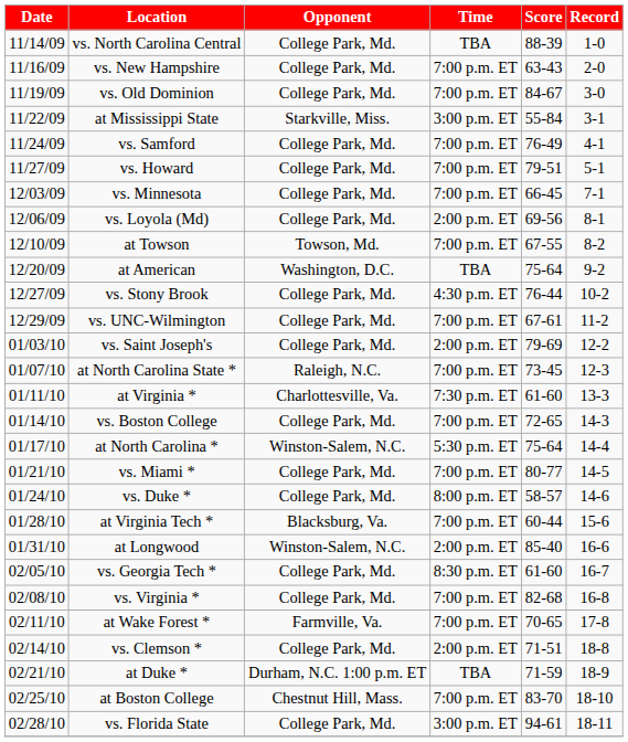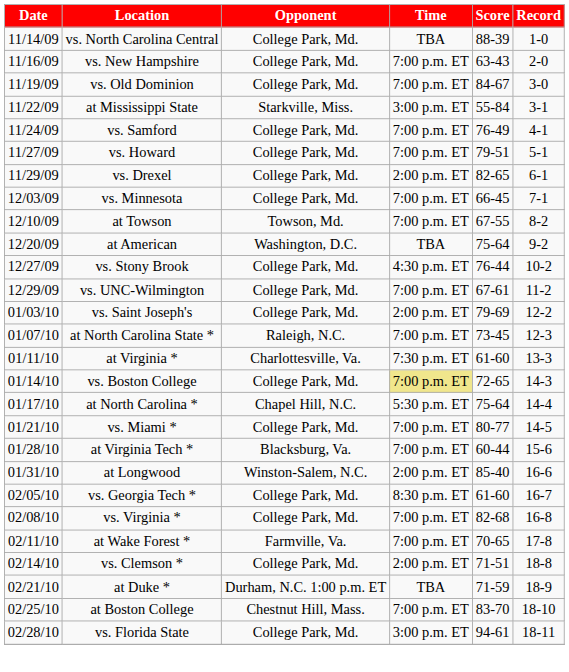 <table class="wikitable" style="text-align:center">
 <tr>
 <th style="background:red;color:#FFFFFF;">Date</th>
 <th style="background:red;color:#FFFFFF;">Location</th>
 <th style="background:red;color:#FFFFFF;">Opponent</th>
 <th style="background:red;color:#FFFFFF;">Time</th>
 <th style="background:red;color:#FFFFFF;">Score</th>
 <th style="background:red;color:#FFFFFF;">Record</th>
 </tr>
 <tr>
 <td>11/14/09</td>
 <td>vs. North Carolina Central</td>
 <td>College Park, Md.</td>
 <td>TBA</td>
 <td>88-39</td>
 <td>1-0</td>
 </tr>
 <tr>
 <td>11/16/09</td>
 <td>vs. New Hampshire</td>
 <td>College Park, Md.</td>
 <td>7:00 p.m. ET</td>
 <td>63-43</td>
 <td>2-0</td>
 </tr>
 <tr>
 <td>11/19/09</td>
 <td>vs. Old Dominion</td>
 <td>College Park, Md.</td>
 <td>7:00 p.m. ET</td>
 <td>84-67</td>
 <td>3-0</td>
 </tr>
 <tr>
 <td>11/22/09</td>
 <td>at Mississippi State</td>
 <td>Starkville, Miss.</td>
 <td>3:00 p.m. ET</td>
 <td>55-84</td>
 <td>3-1</td>
 </tr>
 <tr>
 <td>11/24/09</td>
 <td>vs. Samford</td>
 <td>College Park, Md.</td>
 <td>7:00 p.m. ET</td>
 <td>76-49</td>
 <td>4-1</td>
 </tr>
 <tr>
 <td>11/27/09</td>
 <td>vs. Howard</td>
 <td>College Park, Md.</td>
 <td>7:00 p.m. ET</td>
 <td>79-51</td>
 <td>5-1</td>
 </tr>
 <tr>
+<td>11/29/09</td>
+<td>vs. Drexel</td>
+<td>College Park, Md.</td>
+<td>2:00 p.m. ET</td>
+<td>82-65</td>
+<td>6-1</td>
+</tr>
+<tr>
 <td>12/03/09</td>
 <td>vs. Minnesota</td>
 <td>College Park, Md.</td>
 <td>7:00 p.m. ET</td>
 <td>66-45</td>
 <td>7-1</td>
-</tr>
-<tr>
-<td>12/06/09</td>
-<td>vs. Loyola (Md)</td>
-<td>College Park, Md.</td>
-<td>2:00 p.m. ET</td>
-<td>69-56</td>
-<td>8-1</td>
 </tr>
 <tr>
 <td>12/10/09</td>
 <td>at Towson</td>
 <td>Towson, Md.</td>
 <td>7:00 p.m. ET</td>
 <td>67-55</td>
 <td>8-2</td>
 </tr>
 <tr>
 <td>12/20/09</td>
 <td>at American</td>
 <td>Washington, D.C.</td>
 <td>TBA</td>
 <td>75-64</td>
 <td>9-2</td>
 </tr>
 <tr>
 <td>12/27/09</td>
 <td>vs. Stony Brook</td>
 <td>College Park, Md.</td>
 <td>4:30 p.m. ET</td>
 <td>76-44</td>
 <td>10-2</td>
 </tr>
 <tr>
 <td>12/29/09</td>
 <td>vs. UNC-Wilmington</td>
 <td>College Park, Md.</td>
 <td>7:00 p.m. ET</td>
 <td>67-61</td>
 <td>11-2</td>
 </tr>
 <tr>
 <td>01/03/10</td>
 <td>vs. Saint Joseph's</td>
 <td>College Park, Md.</td>
 <td>2:00 p.m. ET</td>
 <td>79-69</td>
 <td>12-2</td>
 </tr>
 <tr>
 <td>01/07/10</td>
 <td>at North Carolina State *</td>
 <td>Raleigh, N.C.</td>
 <td>7:00 p.m. ET</td>
 <td>73-45</td>
 <td>12-3</td>
 </tr>
 <tr>
 <td>01/11/10</td>
 <td>at Virginia *</td>
 <td>Charlottesville, Va.</td>
 <td>7:30 p.m. ET</td>
 <td>61-60</td>
 <td>13-3</td>
 </tr>
 <tr>
 <td>01/14/10</td>
 <td>vs. Boston College</td>
 <td>College Park, Md.</td>
-<td>7:00 p.m. ET</td>
+<td style="background: khaki;">7:00 p.m. ET</td>
 <td>72-65</td>
 <td>14-3</td>
 </tr>
 <tr>
 <td>01/17/10</td>
 <td>at North Carolina *</td>
-<td>Winston-Salem, N.C.</td>
+<td>Chapel Hill, N.C.</td>
 <td>5:30 p.m. ET</td>
 <td>75-64</td>
 <td>14-4</td>
 </tr>
 <tr>
 <td>01/21/10</td>
 <td>vs. Miami *</td>
 <td>College Park, Md.</td>
 <td>7:00 p.m. ET</td>
 <td>80-77</td>
 <td>14-5</td>
-</tr>
-<tr>
-<td>01/24/10</td>
-<td>vs. Duke *</td>
-<td>College Park, Md.</td>
-<td>8:00 p.m. ET</td>
-<td>58-57</td>
-<td>14-6</td>
 </tr>
 <tr>
 <td>01/28/10</td>
 <td>at Virginia Tech *</td>
 <td>Blacksburg, Va.</td>
 <td>7:00 p.m. ET</td>
 <td>60-44</td>
 <td>15-6</td>
 </tr>
 <tr>
 <td>01/31/10</td>
 <td>at Longwood</td>
 <td>Winston-Salem, N.C.</td>
 <td>2:00 p.m. ET</td>
 <td>85-40</td>
 <td>16-6</td>
 </tr>
 <tr>
 <td>02/05/10</td>
 <td>vs. Georgia Tech *</td>
 <td>College Park, Md.</td>
 <td>8:30 p.m. ET</td>
 <td>61-60</td>
 <td>16-7</td>
 </tr>
 <tr>
 <td>02/08/10</td>
 <td>vs. Virginia *</td>
 <td>College Park, Md.</td>
 <td>7:00 p.m. ET</td>
 <td>82-68</td>
 <td>16-8</td>
 </tr>
 <tr>
 <td>02/11/10</td>
 <td>at Wake Forest *</td>
 <td>Farmville, Va.</td>
 <td>7:00 p.m. ET</td>
 <td>70-65</td>
 <td>17-8</td>
 </tr>
 <tr>
 <td>02/14/10</td>
 <td>vs. Clemson *</td>
 <td>College Park, Md.</td>
 <td>2:00 p.m. ET</td>
 <td>71-51</td>
 <td>18-8</td>
 </tr>
 <tr>
 <td>02/21/10</td>
 <td>at Duke *</td>
 <td>Durham, N.C.	1:00 p.m. ET</td>
 <td>TBA</td>
 <td>71-59</td>
 <td>18-9</td>
 </tr>
 <tr>
 <td>02/25/10</td>
 <td>at Boston College</td>
 <td>Chestnut Hill, Mass.</td>
 <td>7:00 p.m. ET</td>
 <td>83-70</td>
 <td>18-10</td>
 </tr>
 <tr>
 <td>02/28/10</td>
 <td>vs. Florida State</td>
 <td>College Park, Md.</td>
 <td>3:00 p.m. ET</td>
 <td>94-61</td>
 <td>18-11</td>
 </tr>
 <tr>
 </tr>
 </table>
